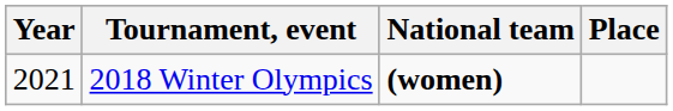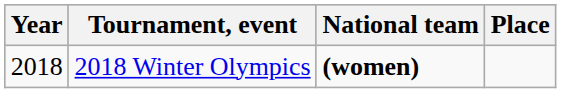 <table class="wikitable">
 <tr>
 <th scope="col">Year</th>
 <th scope="col">Tournament, event</th>
 <th scope="col">National team</th>
 <th scope="col">Place</th>
 </tr>
 <tr>
-<td>2021</td>
+<td>2018</td>
 <td><a href='#'>2018 Winter Olympics</a></td>
 <td><strong> (women)</strong></td>
 <td></td>
 </tr>
 </table>
